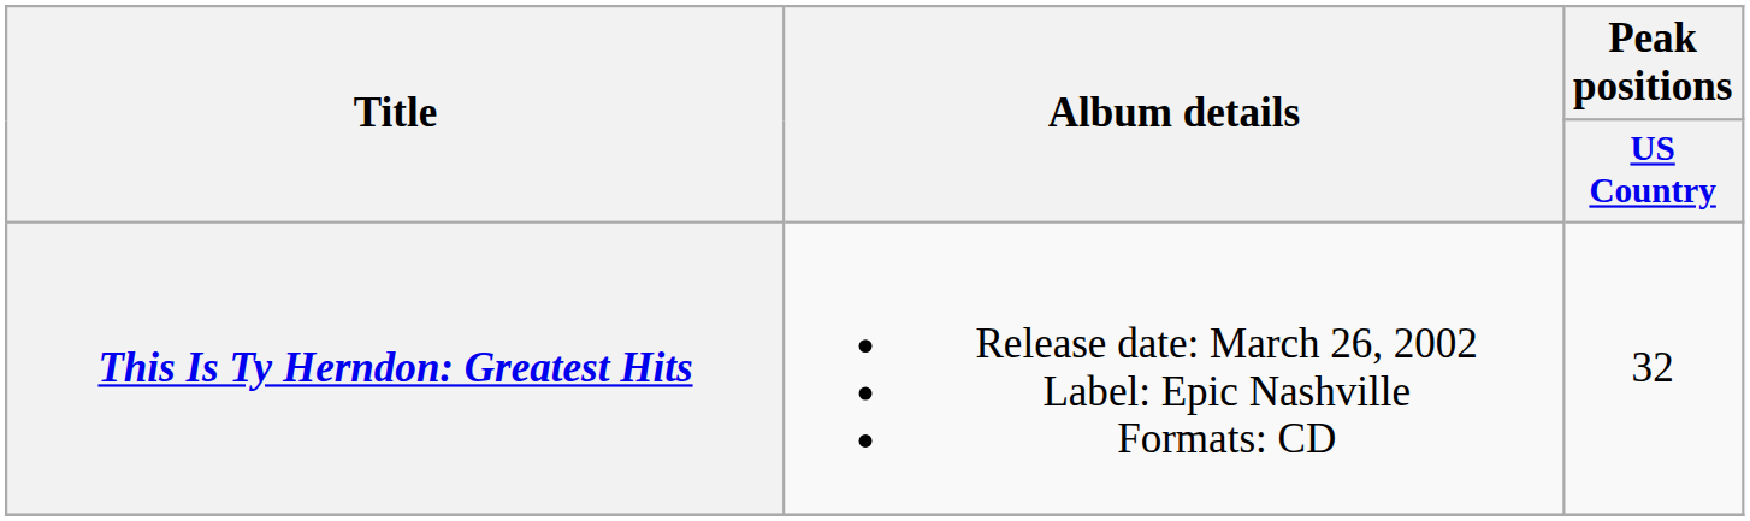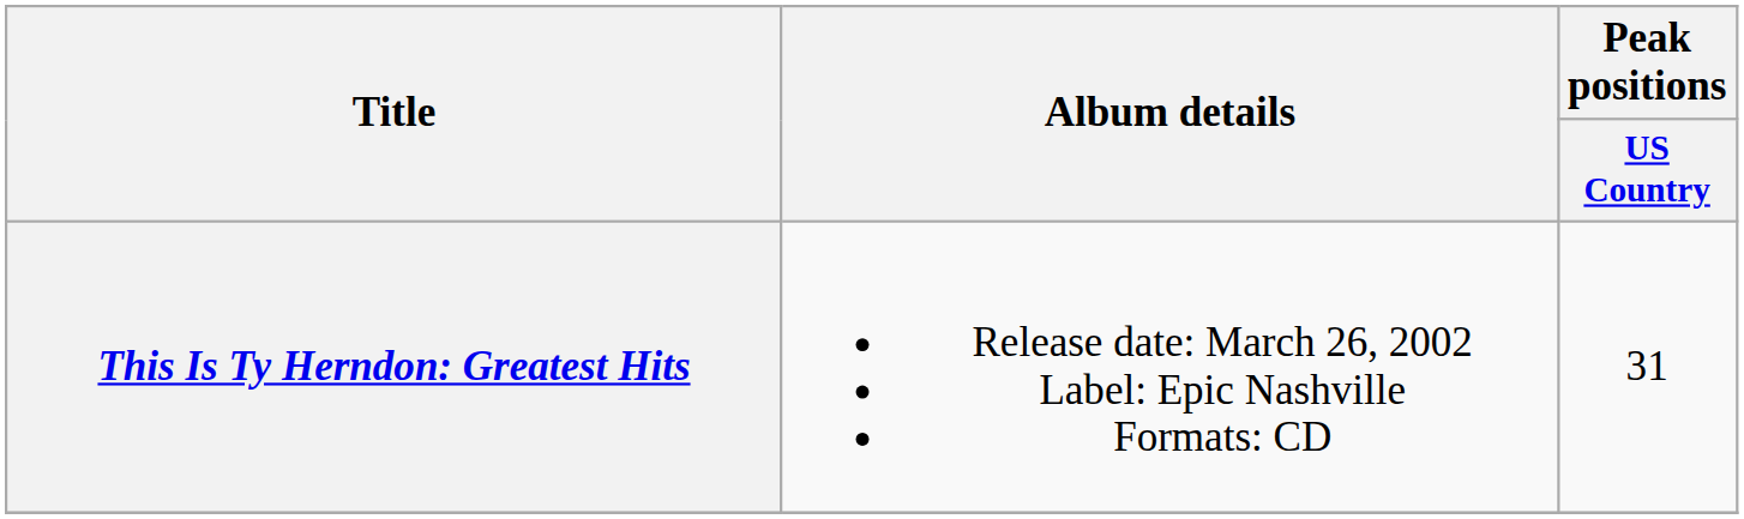 <table class="wikitable plainrowheaders" style="text-align:center;">
 <tr>
 <th rowspan="2" style="width:18em;">Title</th>
 <th rowspan="2" style="width:18em;">Album details</th>
 <th colspan="1">Peak positions</th>
 </tr>
 <tr style="font-size:smaller;">
 <th width="45"><a href='#'>US Country</a><br></th>
 </tr>
 <tr>
 <th scope="row"><em><a href='#'>This Is Ty Herndon: Greatest Hits</a></em></th>
 <td><br><ul><li>Release date: March 26, 2002</li><li>Label: Epic Nashville</li><li>Formats: CD</li></ul></td>
-<td>32</td>
+<td>31</td>
 </tr>
 <tr>
 </tr>
 </table>
